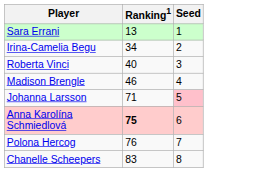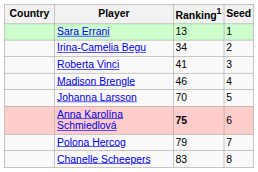 <table class="sortable wikitable">
 <tr>
+<th width="70">Country</th>
 <th width="175">Player</th>
 <th>Ranking<sup>1</sup></th>
 <th>Seed</th>
 </tr>
 <tr style="background:#cfc;">
+<td></td>
 <td><a href='#'>Sara Errani</a></td>
 <td>13</td>
 <td>1</td>
 </tr>
 <tr>
+<td></td>
 <td><a href='#'>Irina-Camelia Begu</a></td>
 <td>34</td>
 <td>2</td>
 </tr>
 <tr>
+<td></td>
 <td><a href='#'>Roberta Vinci</a></td>
-<td>40</td>
+<td>41</td>
 <td>3</td>
 </tr>
 <tr>
+<td></td>
 <td><a href='#'>Madison Brengle</a></td>
 <td>46</td>
 <td>4</td>
 </tr>
 <tr>
+<td></td>
 <td><a href='#'>Johanna Larsson</a></td>
-<td>71</td>
-<td style="background: pink;">5</td>
+<td>70</td>
+<td>5</td>
 </tr>
 <tr style="background:#fcc;">
+<td></td>
 <td><a href='#'>Anna Karolína Schmiedlová</a></td>
 <td><strong>75</strong></td>
 <td>6</td>
 </tr>
 <tr>
+<td></td>
 <td><a href='#'>Polona Hercog</a></td>
-<td>76</td>
+<td>79</td>
 <td>7</td>
 </tr>
 <tr>
+<td></td>
 <td><a href='#'>Chanelle Scheepers</a></td>
 <td>83</td>
 <td>8</td>
 </tr>
 </table>
